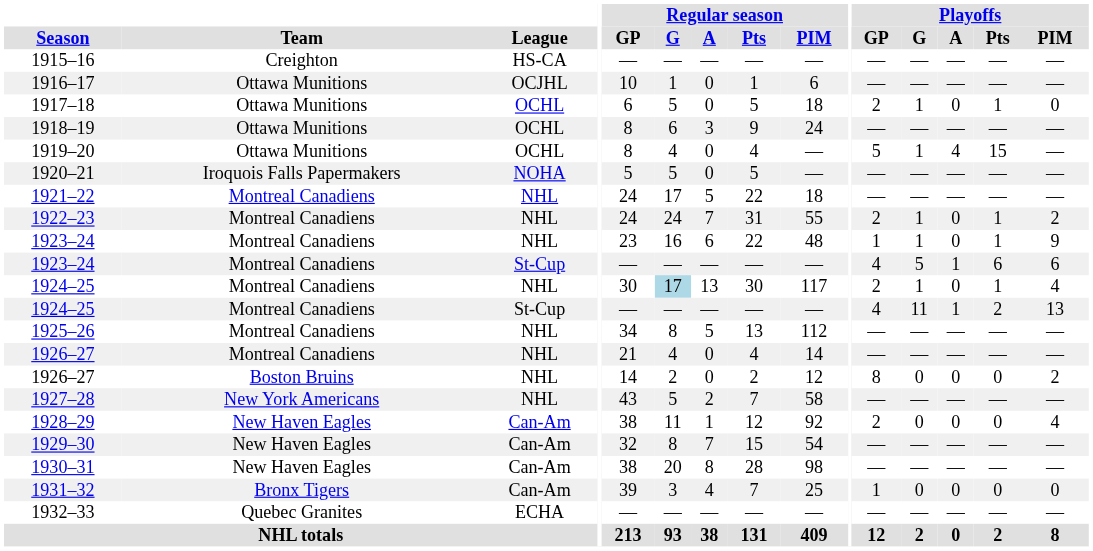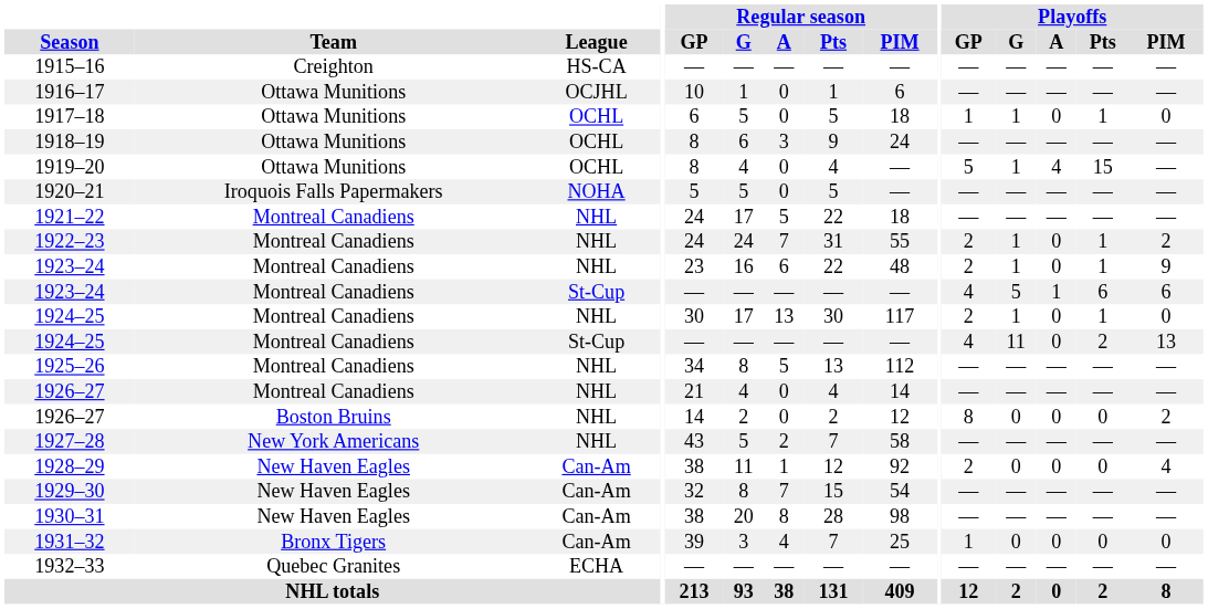 <table border="0" cellpadding="1" cellspacing="0" style="text-align:center; width:60em">
 <tr bgcolor="#e0e0e0">
 <th colspan="3" bgcolor="#ffffff"></th>
 <th rowspan="100" bgcolor="#ffffff"></th>
 <th colspan="5"><a href='#'>Regular season</a></th>
 <th rowspan="100" bgcolor="#ffffff"></th>
 <th colspan="5"><a href='#'>Playoffs</a></th>
 </tr>
 <tr bgcolor="#e0e0e0">
 <th><a href='#'>Season</a></th>
 <th>Team</th>
 <th>League</th>
 <th>GP</th>
 <th><a href='#'>G</a></th>
 <th><a href='#'>A</a></th>
 <th><a href='#'>Pts</a></th>
 <th><a href='#'>PIM</a></th>
 <th>GP</th>
 <th>G</th>
 <th>A</th>
 <th>Pts</th>
 <th>PIM</th>
 </tr>
 <tr>
 <td>1915–16</td>
 <td>Creighton</td>
 <td>HS-CA</td>
 <td>—</td>
 <td>—</td>
 <td>—</td>
 <td>—</td>
 <td>—</td>
 <td>—</td>
 <td>—</td>
 <td>—</td>
 <td>—</td>
 <td>—</td>
 </tr>
 <tr bgcolor="#f0f0f0">
 <td>1916–17</td>
 <td>Ottawa Munitions</td>
 <td>OCJHL</td>
 <td>10</td>
 <td>1</td>
 <td>0</td>
 <td>1</td>
 <td>6</td>
 <td>—</td>
 <td>—</td>
 <td>—</td>
 <td>—</td>
 <td>—</td>
 </tr>
 <tr>
 <td>1917–18</td>
 <td>Ottawa Munitions</td>
 <td><a href='#'>OCHL</a></td>
 <td>6</td>
 <td>5</td>
 <td>0</td>
 <td>5</td>
 <td>18</td>
-<td>2</td>
+<td>1</td>
 <td>1</td>
 <td>0</td>
 <td>1</td>
 <td>0</td>
 </tr>
 <tr bgcolor="#f0f0f0">
 <td>1918–19</td>
 <td>Ottawa Munitions</td>
 <td>OCHL</td>
 <td>8</td>
 <td>6</td>
 <td>3</td>
 <td>9</td>
 <td>24</td>
 <td>—</td>
 <td>—</td>
 <td>—</td>
 <td>—</td>
 <td>—</td>
 </tr>
 <tr>
 <td>1919–20</td>
 <td>Ottawa Munitions</td>
 <td>OCHL</td>
 <td>8</td>
 <td>4</td>
 <td>0</td>
 <td>4</td>
 <td>—</td>
 <td>5</td>
 <td>1</td>
 <td>4</td>
 <td>15</td>
 <td>—</td>
 </tr>
 <tr bgcolor="#f0f0f0">
 <td>1920–21</td>
 <td>Iroquois Falls Papermakers</td>
 <td><a href='#'>NOHA</a></td>
 <td>5</td>
 <td>5</td>
 <td>0</td>
 <td>5</td>
 <td>—</td>
 <td>—</td>
 <td>—</td>
 <td>—</td>
 <td>—</td>
 <td>—</td>
 </tr>
 <tr>
 <td><a href='#'>1921–22</a></td>
 <td><a href='#'>Montreal Canadiens</a></td>
 <td><a href='#'>NHL</a></td>
 <td>24</td>
 <td>17</td>
 <td>5</td>
 <td>22</td>
 <td>18</td>
 <td>—</td>
 <td>—</td>
 <td>—</td>
 <td>—</td>
 <td>—</td>
 </tr>
 <tr bgcolor="#f0f0f0">
 <td><a href='#'>1922–23</a></td>
 <td>Montreal Canadiens</td>
 <td>NHL</td>
 <td>24</td>
 <td>24</td>
 <td>7</td>
 <td>31</td>
 <td>55</td>
 <td>2</td>
 <td>1</td>
 <td>0</td>
 <td>1</td>
 <td>2</td>
 </tr>
 <tr>
 <td><a href='#'>1923–24</a></td>
 <td>Montreal Canadiens</td>
 <td>NHL</td>
 <td>23</td>
 <td>16</td>
 <td>6</td>
 <td>22</td>
 <td>48</td>
-<td>1</td>
+<td>2</td>
 <td>1</td>
 <td>0</td>
 <td>1</td>
 <td>9</td>
 </tr>
 <tr bgcolor="#f0f0f0">
 <td><a href='#'>1923–24</a></td>
 <td>Montreal Canadiens</td>
 <td><a href='#'>St-Cup</a></td>
 <td>—</td>
 <td>—</td>
 <td>—</td>
 <td>—</td>
 <td>—</td>
 <td>4</td>
 <td>5</td>
 <td>1</td>
 <td>6</td>
 <td>6</td>
 </tr>
 <tr>
 <td><a href='#'>1924–25</a></td>
 <td>Montreal Canadiens</td>
 <td>NHL</td>
 <td>30</td>
-<td style="background: lightblue;">17</td>
+<td>17</td>
 <td>13</td>
 <td>30</td>
 <td>117</td>
 <td>2</td>
 <td>1</td>
 <td>0</td>
 <td>1</td>
-<td>4</td>
+<td>0</td>
 </tr>
 <tr bgcolor="#f0f0f0">
 <td><a href='#'>1924–25</a></td>
 <td>Montreal Canadiens</td>
 <td>St-Cup</td>
 <td>—</td>
 <td>—</td>
 <td>—</td>
 <td>—</td>
 <td>—</td>
 <td>4</td>
 <td>11</td>
-<td>1</td>
+<td>0</td>
 <td>2</td>
 <td>13</td>
 </tr>
 <tr>
 <td><a href='#'>1925–26</a></td>
 <td>Montreal Canadiens</td>
 <td>NHL</td>
 <td>34</td>
 <td>8</td>
 <td>5</td>
 <td>13</td>
 <td>112</td>
 <td>—</td>
 <td>—</td>
 <td>—</td>
 <td>—</td>
 <td>—</td>
 </tr>
 <tr bgcolor="#f0f0f0">
 <td><a href='#'>1926–27</a></td>
 <td>Montreal Canadiens</td>
 <td>NHL</td>
 <td>21</td>
 <td>4</td>
 <td>0</td>
 <td>4</td>
 <td>14</td>
 <td>—</td>
 <td>—</td>
 <td>—</td>
 <td>—</td>
 <td>—</td>
 </tr>
 <tr>
 <td>1926–27</td>
 <td><a href='#'>Boston Bruins</a></td>
 <td>NHL</td>
 <td>14</td>
 <td>2</td>
 <td>0</td>
 <td>2</td>
 <td>12</td>
 <td>8</td>
 <td>0</td>
 <td>0</td>
 <td>0</td>
 <td>2</td>
 </tr>
 <tr bgcolor="#f0f0f0">
 <td><a href='#'>1927–28</a></td>
 <td><a href='#'>New York Americans</a></td>
 <td>NHL</td>
 <td>43</td>
 <td>5</td>
 <td>2</td>
 <td>7</td>
 <td>58</td>
 <td>—</td>
 <td>—</td>
 <td>—</td>
 <td>—</td>
 <td>—</td>
 </tr>
 <tr>
 <td><a href='#'>1928–29</a></td>
 <td><a href='#'>New Haven Eagles</a></td>
 <td><a href='#'>Can-Am</a></td>
 <td>38</td>
 <td>11</td>
 <td>1</td>
 <td>12</td>
 <td>92</td>
 <td>2</td>
 <td>0</td>
 <td>0</td>
 <td>0</td>
 <td>4</td>
 </tr>
 <tr bgcolor="#f0f0f0">
 <td><a href='#'>1929–30</a></td>
 <td>New Haven Eagles</td>
 <td>Can-Am</td>
 <td>32</td>
 <td>8</td>
 <td>7</td>
 <td>15</td>
 <td>54</td>
 <td>—</td>
 <td>—</td>
 <td>—</td>
 <td>—</td>
 <td>—</td>
 </tr>
 <tr>
 <td><a href='#'>1930–31</a></td>
 <td>New Haven Eagles</td>
 <td>Can-Am</td>
 <td>38</td>
 <td>20</td>
 <td>8</td>
 <td>28</td>
 <td>98</td>
 <td>—</td>
 <td>—</td>
 <td>—</td>
 <td>—</td>
 <td>—</td>
 </tr>
 <tr bgcolor="#f0f0f0">
 <td><a href='#'>1931–32</a></td>
 <td><a href='#'>Bronx Tigers</a></td>
 <td>Can-Am</td>
 <td>39</td>
 <td>3</td>
 <td>4</td>
 <td>7</td>
 <td>25</td>
 <td>1</td>
 <td>0</td>
 <td>0</td>
 <td>0</td>
 <td>0</td>
 </tr>
 <tr>
 <td>1932–33</td>
 <td>Quebec Granites</td>
 <td>ECHA</td>
 <td>—</td>
 <td>—</td>
 <td>—</td>
 <td>—</td>
 <td>—</td>
 <td>—</td>
 <td>—</td>
 <td>—</td>
 <td>—</td>
 <td>—</td>
 </tr>
 <tr bgcolor="#e0e0e0">
 <th colspan="3">NHL totals</th>
 <th>213</th>
 <th>93</th>
 <th>38</th>
 <th>131</th>
 <th>409</th>
 <th>12</th>
 <th>2</th>
 <th>0</th>
 <th>2</th>
 <th>8</th>
 </tr>
 </table>
